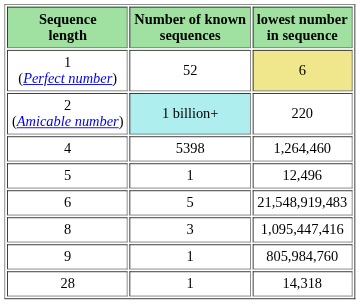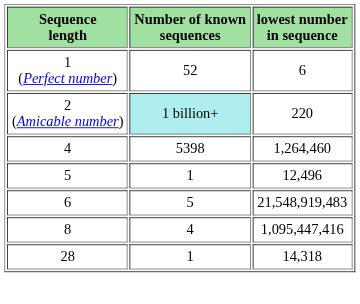 <table align="center" border="1" cellpadding="4">
 <tr bgcolor="#A0E0A0" align="center">
 <th>Sequence<br>length</th>
 <th>Number of known<br>sequences</th>
 <th>lowest number<br>in sequence</th>
 </tr>
 <tr align="center">
 <td>1<br>(<em><a href='#'>Perfect number</a></em>)</td>
 <td>52</td>
-<td style="background: khaki;">6</td>
+<td>6</td>
 </tr>
 <tr align="center">
 <td>2<br>(<em><a href='#'>Amicable number</a></em>)</td>
 <td style="background: paleturquoise;">1 billion+</td>
 <td>220</td>
 </tr>
 <tr align="center">
 <td>4</td>
 <td>5398</td>
 <td>1,264,460</td>
 </tr>
 <tr align="center">
 <td>5</td>
 <td>1</td>
 <td>12,496</td>
 </tr>
 <tr align="center">
 <td>6</td>
 <td>5</td>
 <td>21,548,919,483</td>
 </tr>
 <tr align="center">
 <td>8</td>
-<td>3</td>
+<td>4</td>
 <td>1,095,447,416</td>
-</tr>
-<tr align="center">
-<td>9</td>
-<td>1</td>
-<td>805,984,760</td>
 </tr>
 <tr align="center">
 <td>28</td>
 <td>1</td>
 <td>14,318</td>
 </tr>
 </table>
